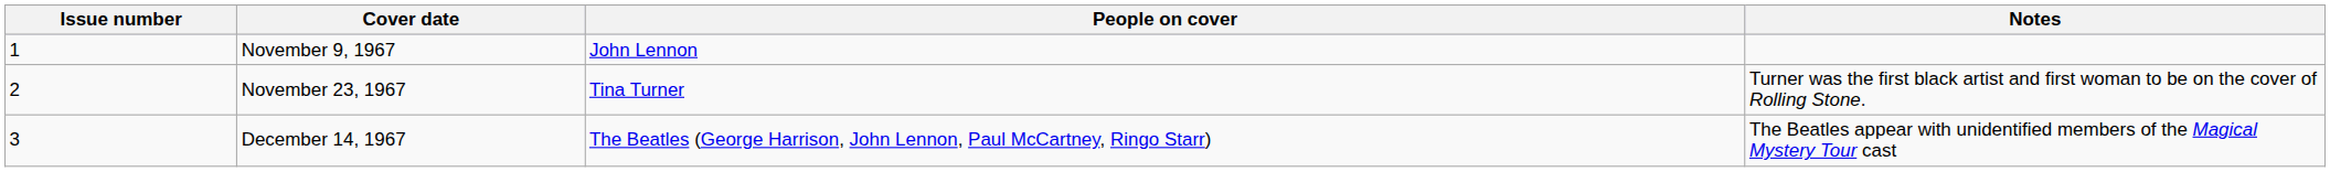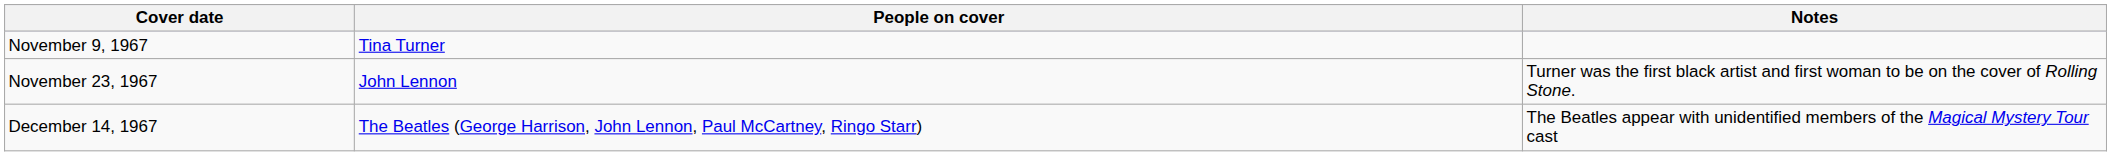 <table class="wikitable sortable" style="margin:auto;width:100%;">
 <tr style="background:#ccf;">
-<th style="width:10%;">Issue number</th>
 <th style="width:15%;">Cover date</th>
 <th style="width:50%;">People on cover</th>
 <th style="width:25%;">Notes</th>
 </tr>
 <tr>
-<td>1</td>
 <td>November 9, 1967</td>
-<td><a href='#'>John Lennon</a></td>
+<td><a href='#'>Tina Turner</a></td>
 <td></td>
 </tr>
 <tr>
-<td>2</td>
 <td>November 23, 1967</td>
-<td><a href='#'>Tina Turner</a></td>
+<td><a href='#'>John Lennon</a></td>
 <td>Turner was the first black artist and first woman to be on the cover of <em>Rolling Stone</em>.</td>
 </tr>
 <tr>
-<td>3</td>
 <td>December 14, 1967</td>
 <td><a href='#'>The Beatles</a> (<a href='#'>George Harrison</a>, <a href='#'>John Lennon</a>, <a href='#'>Paul McCartney</a>, <a href='#'>Ringo Starr</a>)</td>
 <td>The Beatles appear with unidentified members of the <em><a href='#'>Magical Mystery Tour</a></em> cast</td>
 </tr>
 </table>
